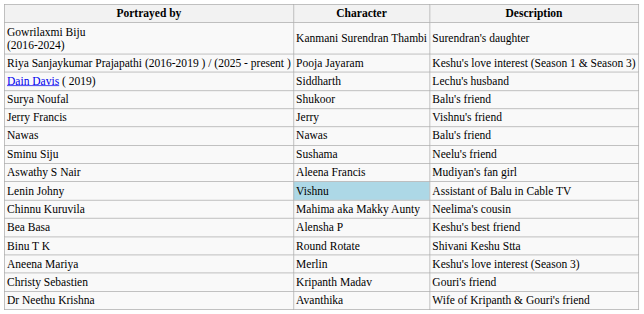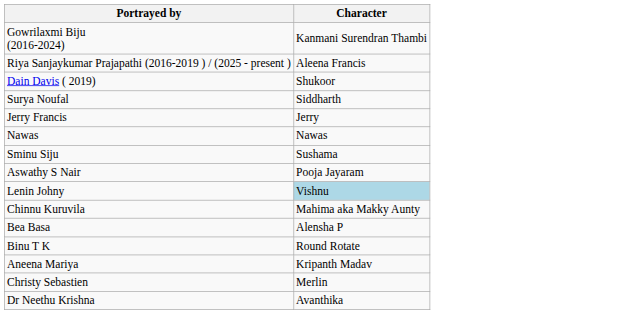 <table class="wikitable">
 <tr>
 <th>Portrayed by</th>
 <th>Character</th>
-<th>Description</th>
 </tr>
 <tr>
 <td>Gowrilaxmi Biju<br>(2016-2024)</td>
 <td>Kanmani Surendran Thambi</td>
-<td>Surendran's daughter</td>
 </tr>
 <tr>
 <td>Riya Sanjaykumar Prajapathi (2016-2019 ) / (2025 - present )</td>
-<td>Pooja Jayaram</td>
-<td>Keshu's love interest (Season 1 & Season 3)</td>
+<td>Aleena Francis</td>
 </tr>
 <tr>
 <td><a href='#'>Dain Davis</a> ( 2019)</td>
-<td>Siddharth</td>
-<td>Lechu's husband</td>
+<td>Shukoor</td>
 </tr>
 <tr>
 <td>Surya Noufal</td>
-<td>Shukoor</td>
-<td>Balu's friend</td>
+<td>Siddharth</td>
 </tr>
 <tr>
 <td>Jerry Francis</td>
 <td>Jerry</td>
-<td>Vishnu's friend</td>
 </tr>
 <tr>
 <td>Nawas</td>
 <td>Nawas</td>
-<td>Balu's friend</td>
 </tr>
 <tr>
 <td>Sminu Siju</td>
 <td>Sushama</td>
-<td>Neelu's friend</td>
 </tr>
 <tr>
 <td>Aswathy S Nair</td>
-<td>Aleena Francis</td>
-<td>Mudiyan's fan girl</td>
+<td>Pooja Jayaram</td>
 </tr>
 <tr>
 <td>Lenin Johny</td>
 <td style="background: lightblue;">Vishnu</td>
-<td>Assistant of Balu in Cable TV</td>
 </tr>
 <tr>
 <td>Chinnu Kuruvila</td>
 <td>Mahima aka Makky Aunty</td>
-<td>Neelima's cousin</td>
 </tr>
 <tr>
 <td>Bea Basa</td>
 <td>Alensha P</td>
-<td>Keshu's best friend</td>
 </tr>
 <tr>
 <td>Binu T K</td>
 <td>Round Rotate</td>
-<td>Shivani Keshu Stta</td>
 </tr>
 <tr>
 <td>Aneena Mariya</td>
-<td>Merlin</td>
-<td>Keshu's love interest (Season 3)</td>
+<td>Kripanth Madav</td>
 </tr>
 <tr>
 <td>Christy Sebastien</td>
-<td>Kripanth Madav</td>
-<td>Gouri's friend</td>
+<td>Merlin</td>
 </tr>
 <tr>
 <td>Dr Neethu Krishna</td>
 <td>Avanthika</td>
-<td>Wife of Kripanth & Gouri's friend</td>
 </tr>
 </table>
